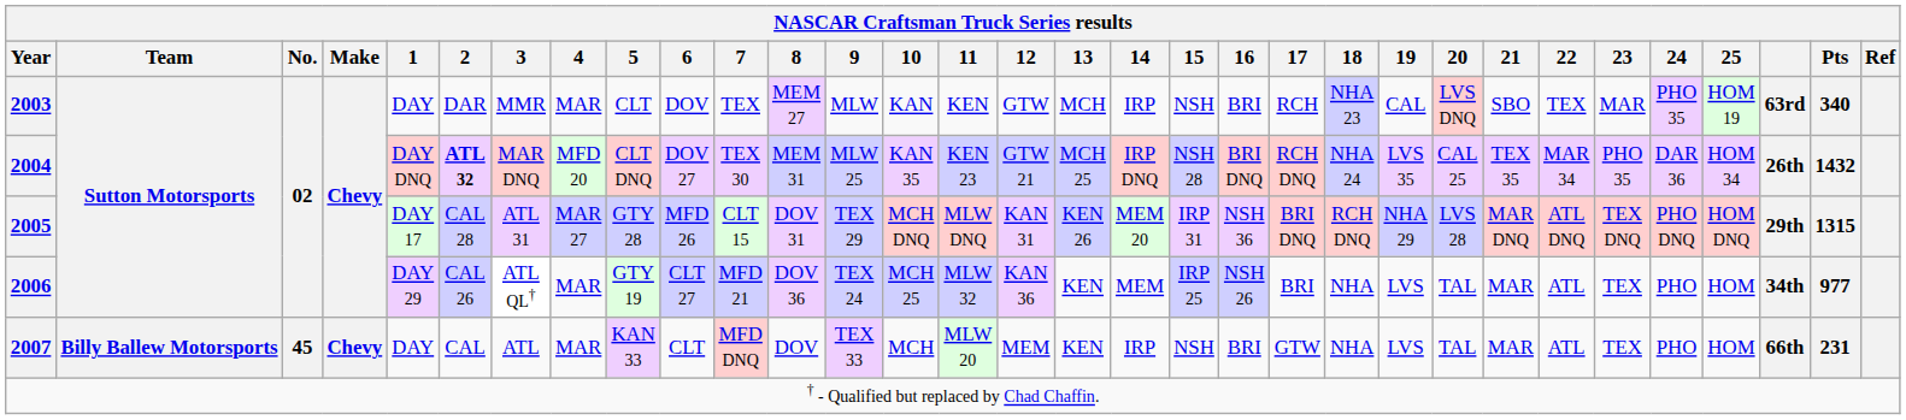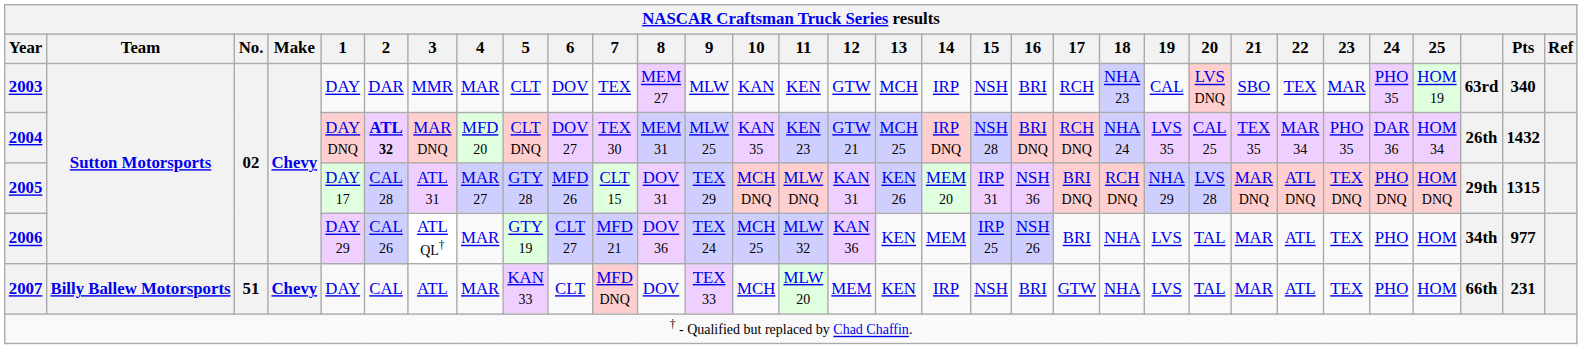 <table class="wikitable" style="text-align:center; font-size:75%">
 <tr>
 <th colspan=45><a href='#'>NASCAR Craftsman Truck Series</a> results</th>
 </tr>
 <tr>
 <th>Year</th>
 <th>Team</th>
 <th>No.</th>
 <th>Make</th>
 <th>1</th>
 <th>2</th>
 <th>3</th>
 <th>4</th>
 <th>5</th>
 <th>6</th>
 <th>7</th>
 <th>8</th>
 <th>9</th>
 <th>10</th>
 <th>11</th>
 <th>12</th>
 <th>13</th>
 <th>14</th>
 <th>15</th>
 <th>16</th>
 <th>17</th>
 <th>18</th>
 <th>19</th>
 <th>20</th>
 <th>21</th>
 <th>22</th>
 <th>23</th>
 <th>24</th>
 <th>25</th>
 <th></th>
 <th>Pts</th>
 <th>Ref</th>
 </tr>
 <tr>
 <th><a href='#'>2003</a></th>
 <th rowspan=4><a href='#'>Sutton Motorsports</a></th>
 <th rowspan=4>02</th>
 <th rowspan=4><a href='#'>Chevy</a></th>
 <td><a href='#'>DAY</a></td>
 <td><a href='#'>DAR</a></td>
 <td><a href='#'>MMR</a></td>
 <td><a href='#'>MAR</a></td>
 <td><a href='#'>CLT</a></td>
 <td><a href='#'>DOV</a></td>
 <td><a href='#'>TEX</a></td>
 <td style="background:#EFCFFF;"><a href='#'>MEM</a><br><small>27</small></td>
 <td><a href='#'>MLW</a></td>
 <td><a href='#'>KAN</a></td>
 <td><a href='#'>KEN</a></td>
 <td><a href='#'>GTW</a></td>
 <td><a href='#'>MCH</a></td>
 <td><a href='#'>IRP</a></td>
 <td><a href='#'>NSH</a></td>
 <td><a href='#'>BRI</a></td>
 <td><a href='#'>RCH</a></td>
 <td style="background:#CFCFFF;"><a href='#'>NHA</a><br><small>23</small></td>
 <td><a href='#'>CAL</a></td>
 <td style="background:#FFCFCF;"><a href='#'>LVS</a><br><small>DNQ</small></td>
 <td><a href='#'>SBO</a></td>
 <td><a href='#'>TEX</a></td>
 <td><a href='#'>MAR</a></td>
 <td style="background:#EFCFFF;"><a href='#'>PHO</a><br><small>35</small></td>
 <td style="background:#DFFFDF;"><a href='#'>HOM</a><br><small>19</small></td>
 <th>63rd</th>
 <th>340</th>
 <th></th>
 </tr>
 <tr>
 <th><a href='#'>2004</a></th>
 <td style="background:#FFCFCF;"><a href='#'>DAY</a><br><small>DNQ</small></td>
 <td style="background:#EFCFFF;"><strong><a href='#'>ATL</a><br><small>32</small></strong></td>
 <td style="background:#FFCFCF;"><a href='#'>MAR</a><br><small>DNQ</small></td>
 <td style="background:#DFFFDF;"><a href='#'>MFD</a><br><small>20</small></td>
 <td style="background:#FFCFCF;"><a href='#'>CLT</a><br><small>DNQ</small></td>
 <td style="background:#EFCFFF;"><a href='#'>DOV</a><br><small>27</small></td>
 <td style="background:#EFCFFF;"><a href='#'>TEX</a><br><small>30</small></td>
 <td style="background:#CFCFFF;"><a href='#'>MEM</a><br><small>31</small></td>
 <td style="background:#CFCFFF;"><a href='#'>MLW</a><br><small>25</small></td>
 <td style="background:#EFCFFF;"><a href='#'>KAN</a><br><small>35</small></td>
 <td style="background:#CFCFFF;"><a href='#'>KEN</a><br><small>23</small></td>
 <td style="background:#CFCFFF;"><a href='#'>GTW</a><br><small>21</small></td>
 <td style="background:#CFCFFF;"><a href='#'>MCH</a><br><small>25</small></td>
 <td style="background:#FFCFCF;"><a href='#'>IRP</a><br><small>DNQ</small></td>
 <td style="background:#CFCFFF;"><a href='#'>NSH</a><br><small>28</small></td>
 <td style="background:#FFCFCF;"><a href='#'>BRI</a><br><small>DNQ</small></td>
 <td style="background:#FFCFCF;"><a href='#'>RCH</a><br><small>DNQ</small></td>
 <td style="background:#CFCFFF;"><a href='#'>NHA</a><br><small>24</small></td>
 <td style="background:#EFCFFF;"><a href='#'>LVS</a><br><small>35</small></td>
 <td style="background:#EFCFFF;"><a href='#'>CAL</a><br><small>25</small></td>
 <td style="background:#EFCFFF;"><a href='#'>TEX</a><br><small>35</small></td>
 <td style="background:#EFCFFF;"><a href='#'>MAR</a><br><small>34</small></td>
 <td style="background:#EFCFFF;"><a href='#'>PHO</a><br><small>35</small></td>
 <td style="background:#EFCFFF;"><a href='#'>DAR</a><br><small>36</small></td>
 <td style="background:#EFCFFF;"><a href='#'>HOM</a><br><small>34</small></td>
 <th>26th</th>
 <th>1432</th>
 <th></th>
 </tr>
 <tr>
 <th><a href='#'>2005</a></th>
 <td style="background:#DFFFDF;"><a href='#'>DAY</a><br><small>17</small></td>
 <td style="background:#CFCFFF;"><a href='#'>CAL</a><br><small>28</small></td>
 <td style="background:#EFCFFF;"><a href='#'>ATL</a><br><small>31</small></td>
 <td style="background:#CFCFFF;"><a href='#'>MAR</a><br><small>27</small></td>
 <td style="background:#CFCFFF;"><a href='#'>GTY</a><br><small>28</small></td>
 <td style="background:#CFCFFF;"><a href='#'>MFD</a><br><small>26</small></td>
 <td style="background:#DFFFDF;"><a href='#'>CLT</a><br><small>15</small></td>
 <td style="background:#EFCFFF;"><a href='#'>DOV</a><br><small>31</small></td>
 <td style="background:#CFCFFF;"><a href='#'>TEX</a><br><small>29</small></td>
 <td style="background:#FFCFCF;"><a href='#'>MCH</a><br><small>DNQ</small></td>
 <td style="background:#FFCFCF;"><a href='#'>MLW</a><br><small>DNQ</small></td>
 <td style="background:#EFCFFF;"><a href='#'>KAN</a><br><small>31</small></td>
 <td style="background:#CFCFFF;"><a href='#'>KEN</a><br><small>26</small></td>
 <td style="background:#DFFFDF;"><a href='#'>MEM</a><br><small>20</small></td>
 <td style="background:#EFCFFF;"><a href='#'>IRP</a><br><small>31</small></td>
 <td style="background:#EFCFFF;"><a href='#'>NSH</a><br><small>36</small></td>
 <td style="background:#FFCFCF;"><a href='#'>BRI</a><br><small>DNQ</small></td>
 <td style="background:#FFCFCF;"><a href='#'>RCH</a><br><small>DNQ</small></td>
 <td style="background:#CFCFFF;"><a href='#'>NHA</a><br><small>29</small></td>
 <td style="background:#CFCFFF;"><a href='#'>LVS</a><br><small>28</small></td>
 <td style="background:#FFCFCF;"><a href='#'>MAR</a><br><small>DNQ</small></td>
 <td style="background:#FFCFCF;"><a href='#'>ATL</a><br><small>DNQ</small></td>
 <td style="background:#FFCFCF;"><a href='#'>TEX</a><br><small>DNQ</small></td>
 <td style="background:#FFCFCF;"><a href='#'>PHO</a><br><small>DNQ</small></td>
 <td style="background:#FFCFCF;"><a href='#'>HOM</a><br><small>DNQ</small></td>
 <th>29th</th>
 <th>1315</th>
 <th></th>
 </tr>
 <tr>
 <th><a href='#'>2006</a></th>
 <td style="background:#EFCFFF;"><a href='#'>DAY</a><br><small>29</small></td>
 <td style="background:#CFCFFF;"><a href='#'>CAL</a><br><small>26</small></td>
 <td style="background:#FFFFFF;"><a href='#'>ATL</a><br><small>QL<sup>†</sup></small></td>
 <td><a href='#'>MAR</a></td>
 <td style="background:#DFFFDF;"><a href='#'>GTY</a><br><small>19</small></td>
 <td style="background:#CFCFFF;"><a href='#'>CLT</a><br><small>27</small></td>
 <td style="background:#CFCFFF;"><a href='#'>MFD</a><br><small>21</small></td>
 <td style="background:#EFCFFF;"><a href='#'>DOV</a><br><small>36</small></td>
 <td style="background:#CFCFFF;"><a href='#'>TEX</a><br><small>24</small></td>
 <td style="background:#CFCFFF;"><a href='#'>MCH</a><br><small>25</small></td>
 <td style="background:#CFCFFF;"><a href='#'>MLW</a><br><small>32</small></td>
 <td style="background:#EFCFFF;"><a href='#'>KAN</a><br><small>36</small></td>
 <td><a href='#'>KEN</a></td>
 <td><a href='#'>MEM</a></td>
 <td style="background:#CFCFFF;"><a href='#'>IRP</a><br><small>25</small></td>
 <td style="background:#CFCFFF;"><a href='#'>NSH</a><br><small>26</small></td>
 <td><a href='#'>BRI</a></td>
 <td><a href='#'>NHA</a></td>
 <td><a href='#'>LVS</a></td>
 <td><a href='#'>TAL</a></td>
 <td><a href='#'>MAR</a></td>
 <td><a href='#'>ATL</a></td>
 <td><a href='#'>TEX</a></td>
 <td><a href='#'>PHO</a></td>
 <td><a href='#'>HOM</a></td>
 <th>34th</th>
 <th>977</th>
 <th></th>
 </tr>
 <tr>
 <th><a href='#'>2007</a></th>
 <th><a href='#'>Billy Ballew Motorsports</a></th>
-<th>45</th>
+<th>51</th>
 <th><a href='#'>Chevy</a></th>
 <td><a href='#'>DAY</a></td>
 <td><a href='#'>CAL</a></td>
 <td><a href='#'>ATL</a></td>
 <td><a href='#'>MAR</a></td>
 <td style="background:#EFCFFF;"><a href='#'>KAN</a><br><small>33</small></td>
 <td><a href='#'>CLT</a></td>
 <td style="background:#FFCFCF;"><a href='#'>MFD</a><br><small>DNQ</small></td>
 <td><a href='#'>DOV</a></td>
 <td style="background:#EFCFFF;"><a href='#'>TEX</a><br><small>33</small></td>
 <td><a href='#'>MCH</a></td>
 <td style="background:#DFFFDF;"><a href='#'>MLW</a><br><small>20</small></td>
 <td><a href='#'>MEM</a></td>
 <td><a href='#'>KEN</a></td>
 <td><a href='#'>IRP</a></td>
 <td><a href='#'>NSH</a></td>
 <td><a href='#'>BRI</a></td>
 <td><a href='#'>GTW</a></td>
 <td><a href='#'>NHA</a></td>
 <td><a href='#'>LVS</a></td>
 <td><a href='#'>TAL</a></td>
 <td><a href='#'>MAR</a></td>
 <td><a href='#'>ATL</a></td>
 <td><a href='#'>TEX</a></td>
 <td><a href='#'>PHO</a></td>
 <td><a href='#'>HOM</a></td>
 <th>66th</th>
 <th>231</th>
 <th></th>
 </tr>
 <tr>
 <td colspan=42><small><sup>†</sup> - Qualified but replaced by <a href='#'>Chad Chaffin</a>.</small></td>
 </tr>
 </table>
